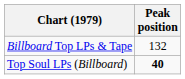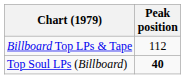 <table class="wikitable">
 <tr>
 <th>Chart (1979)</th>
 <th>Peak<br>position</th>
 </tr>
 <tr>
 <td><a href='#'><em>Billboard</em> Top LPs & Tape</a></td>
-<td align="center">132</td>
+<td align="center">112</td>
 </tr>
 <tr>
 <td><a href='#'>Top Soul LPs</a> (<em>Billboard</em>)</td>
 <td align="center"><strong>40</strong></td>
 </tr>
 </table>
